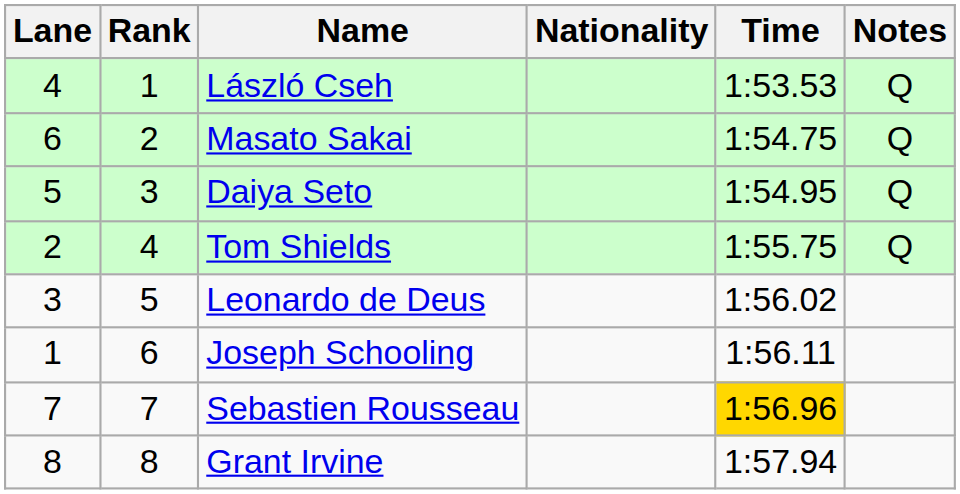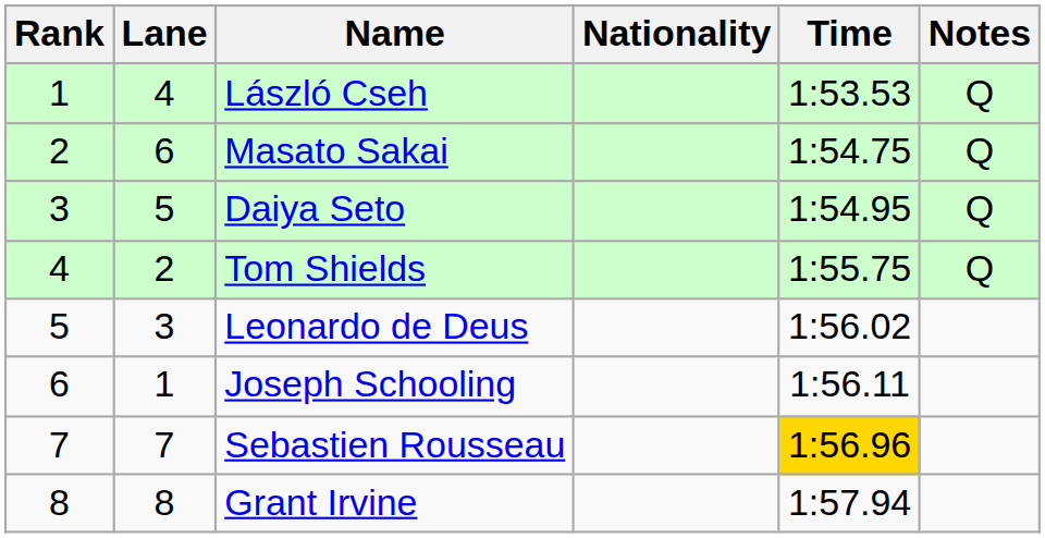 <table class="wikitable sortable" style="text-align:center">
 <tr>
+<th>Rank</th>
 <th>Lane</th>
-<th>Rank</th>
 <th>Name</th>
 <th>Nationality</th>
 <th>Time</th>
 <th>Notes</th>
 </tr>
 <tr bgcolor=ccffcc>
+<td>1</td>
 <td>4</td>
-<td>1</td>
 <td align=left><a href='#'>László Cseh</a></td>
 <td align=left></td>
 <td>1:53.53</td>
 <td>Q</td>
 </tr>
 <tr bgcolor=ccffcc>
+<td>2</td>
 <td>6</td>
-<td>2</td>
 <td align=left><a href='#'>Masato Sakai</a></td>
 <td align=left></td>
 <td>1:54.75</td>
 <td>Q</td>
 </tr>
 <tr bgcolor=ccffcc>
+<td>3</td>
 <td>5</td>
-<td>3</td>
 <td align=left><a href='#'>Daiya Seto</a></td>
 <td align=left></td>
 <td>1:54.95</td>
 <td>Q</td>
 </tr>
 <tr bgcolor=ccffcc>
+<td>4</td>
 <td>2</td>
-<td>4</td>
 <td align=left><a href='#'>Tom Shields</a></td>
 <td align=left></td>
 <td>1:55.75</td>
 <td>Q</td>
 </tr>
 <tr>
+<td>5</td>
 <td>3</td>
-<td>5</td>
 <td align=left><a href='#'>Leonardo de Deus</a></td>
 <td align=left></td>
 <td>1:56.02</td>
 <td></td>
 </tr>
 <tr>
+<td>6</td>
 <td>1</td>
-<td>6</td>
 <td align=left><a href='#'>Joseph Schooling</a></td>
 <td align=left></td>
 <td>1:56.11</td>
 <td></td>
 </tr>
 <tr>
 <td>7</td>
 <td>7</td>
 <td align=left><a href='#'>Sebastien Rousseau</a></td>
 <td align=left></td>
 <td style="background: gold;">1:56.96</td>
 <td></td>
 </tr>
 <tr>
 <td>8</td>
 <td>8</td>
 <td align=left><a href='#'>Grant Irvine</a></td>
 <td align=left></td>
 <td>1:57.94</td>
 <td></td>
 </tr>
 </table>
